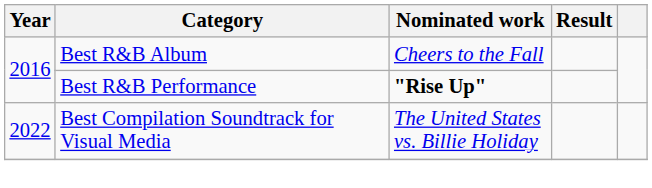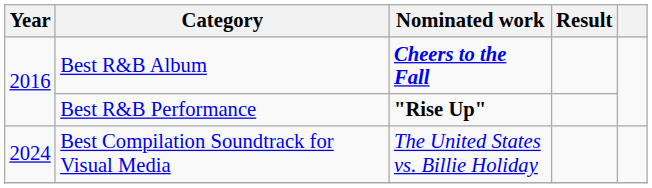 <table class="wikitable" style="width:80%;">
 <tr>
 <th style="width:4%;">Year</th>
 <th style="width:55%;">Category</th>
 <th style="width:26%;">Nominated work</th>
 <th style="width:10%;">Result</th>
 <th width=5%></th>
 </tr>
 <tr>
 <td rowspan="2"><a href='#'>2016</a></td>
 <td><a href='#'>Best R&B Album</a></td>
-<td><em><a href='#'>Cheers to the Fall</a></em></td>
+<td><strong><em><a href='#'>Cheers to the Fall</a></em></strong></td>
 <td></td>
 <td rowspan="2" style="text-align:center;"></td>
 </tr>
 <tr>
 <td><a href='#'>Best R&B Performance</a></td>
 <td><strong>"Rise Up"</strong></td>
 <td></td>
 </tr>
 <tr>
-<td><a href='#'>2022</a></td>
+<td><a href='#'>2024</a></td>
 <td><a href='#'>Best Compilation Soundtrack for Visual Media</a></td>
 <td><em><a href='#'>The United States vs. Billie Holiday</a></em></td>
 <td></td>
 <td style="text-align:center;"></td>
 </tr>
 <tr>
 </tr>
 </table>
